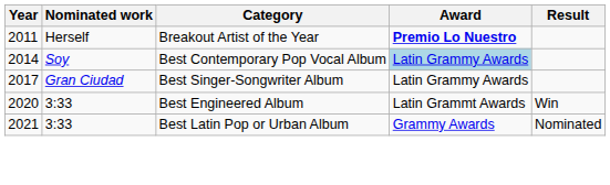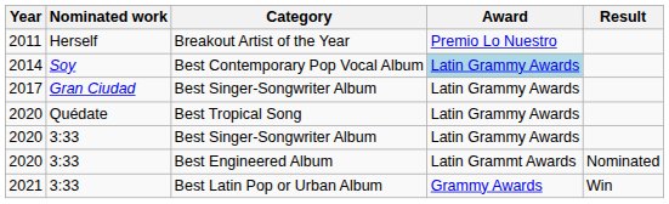 <table class="wikitable sortable">
 <tr>
 <th>Year</th>
 <th>Nominated work</th>
 <th>Category</th>
 <th>Award</th>
 <th>Result</th>
 </tr>
 <tr>
 <td>2011</td>
 <td>Herself</td>
 <td>Breakout Artist of the Year</td>
-<td><strong><a href='#'>Premio Lo Nuestro</a></strong></td>
+<td><a href='#'>Premio Lo Nuestro</a></td>
 <td></td>
 </tr>
 <tr>
 <td>2014</td>
 <td><em><a href='#'>Soy</a></em></td>
 <td>Best Contemporary Pop Vocal Album</td>
 <td style="background: lightblue;"><a href='#'>Latin Grammy Awards</a></td>
 <td></td>
 </tr>
 <tr>
 <td>2017</td>
 <td><em><a href='#'>Gran Ciudad</a></em></td>
 <td>Best Singer-Songwriter Album</td>
 <td>Latin Grammy Awards</td>
 <td></td>
 </tr>
 <tr>
 <td>2020</td>
+<td>Quédate</td>
+<td>Best Tropical Song</td>
+<td>Latin Grammy Awards</td>
+<td></td>
+</tr>
+<tr>
+<td>2020</td>
+<td>3:33</td>
+<td>Best Singer-Songwriter Album</td>
+<td>Latin Grammy Awards</td>
+<td></td>
+</tr>
+<tr>
+<td>2020</td>
 <td>3:33</td>
 <td>Best Engineered Album</td>
 <td>Latin Grammt Awards</td>
-<td>Win</td>
+<td>Nominated</td>
 </tr>
 <tr>
 <td>2021</td>
 <td>3:33</td>
 <td>Best Latin Pop or Urban Album</td>
 <td><a href='#'>Grammy Awards</a></td>
-<td>Nominated</td>
+<td>Win</td>
 </tr>
 </table>
